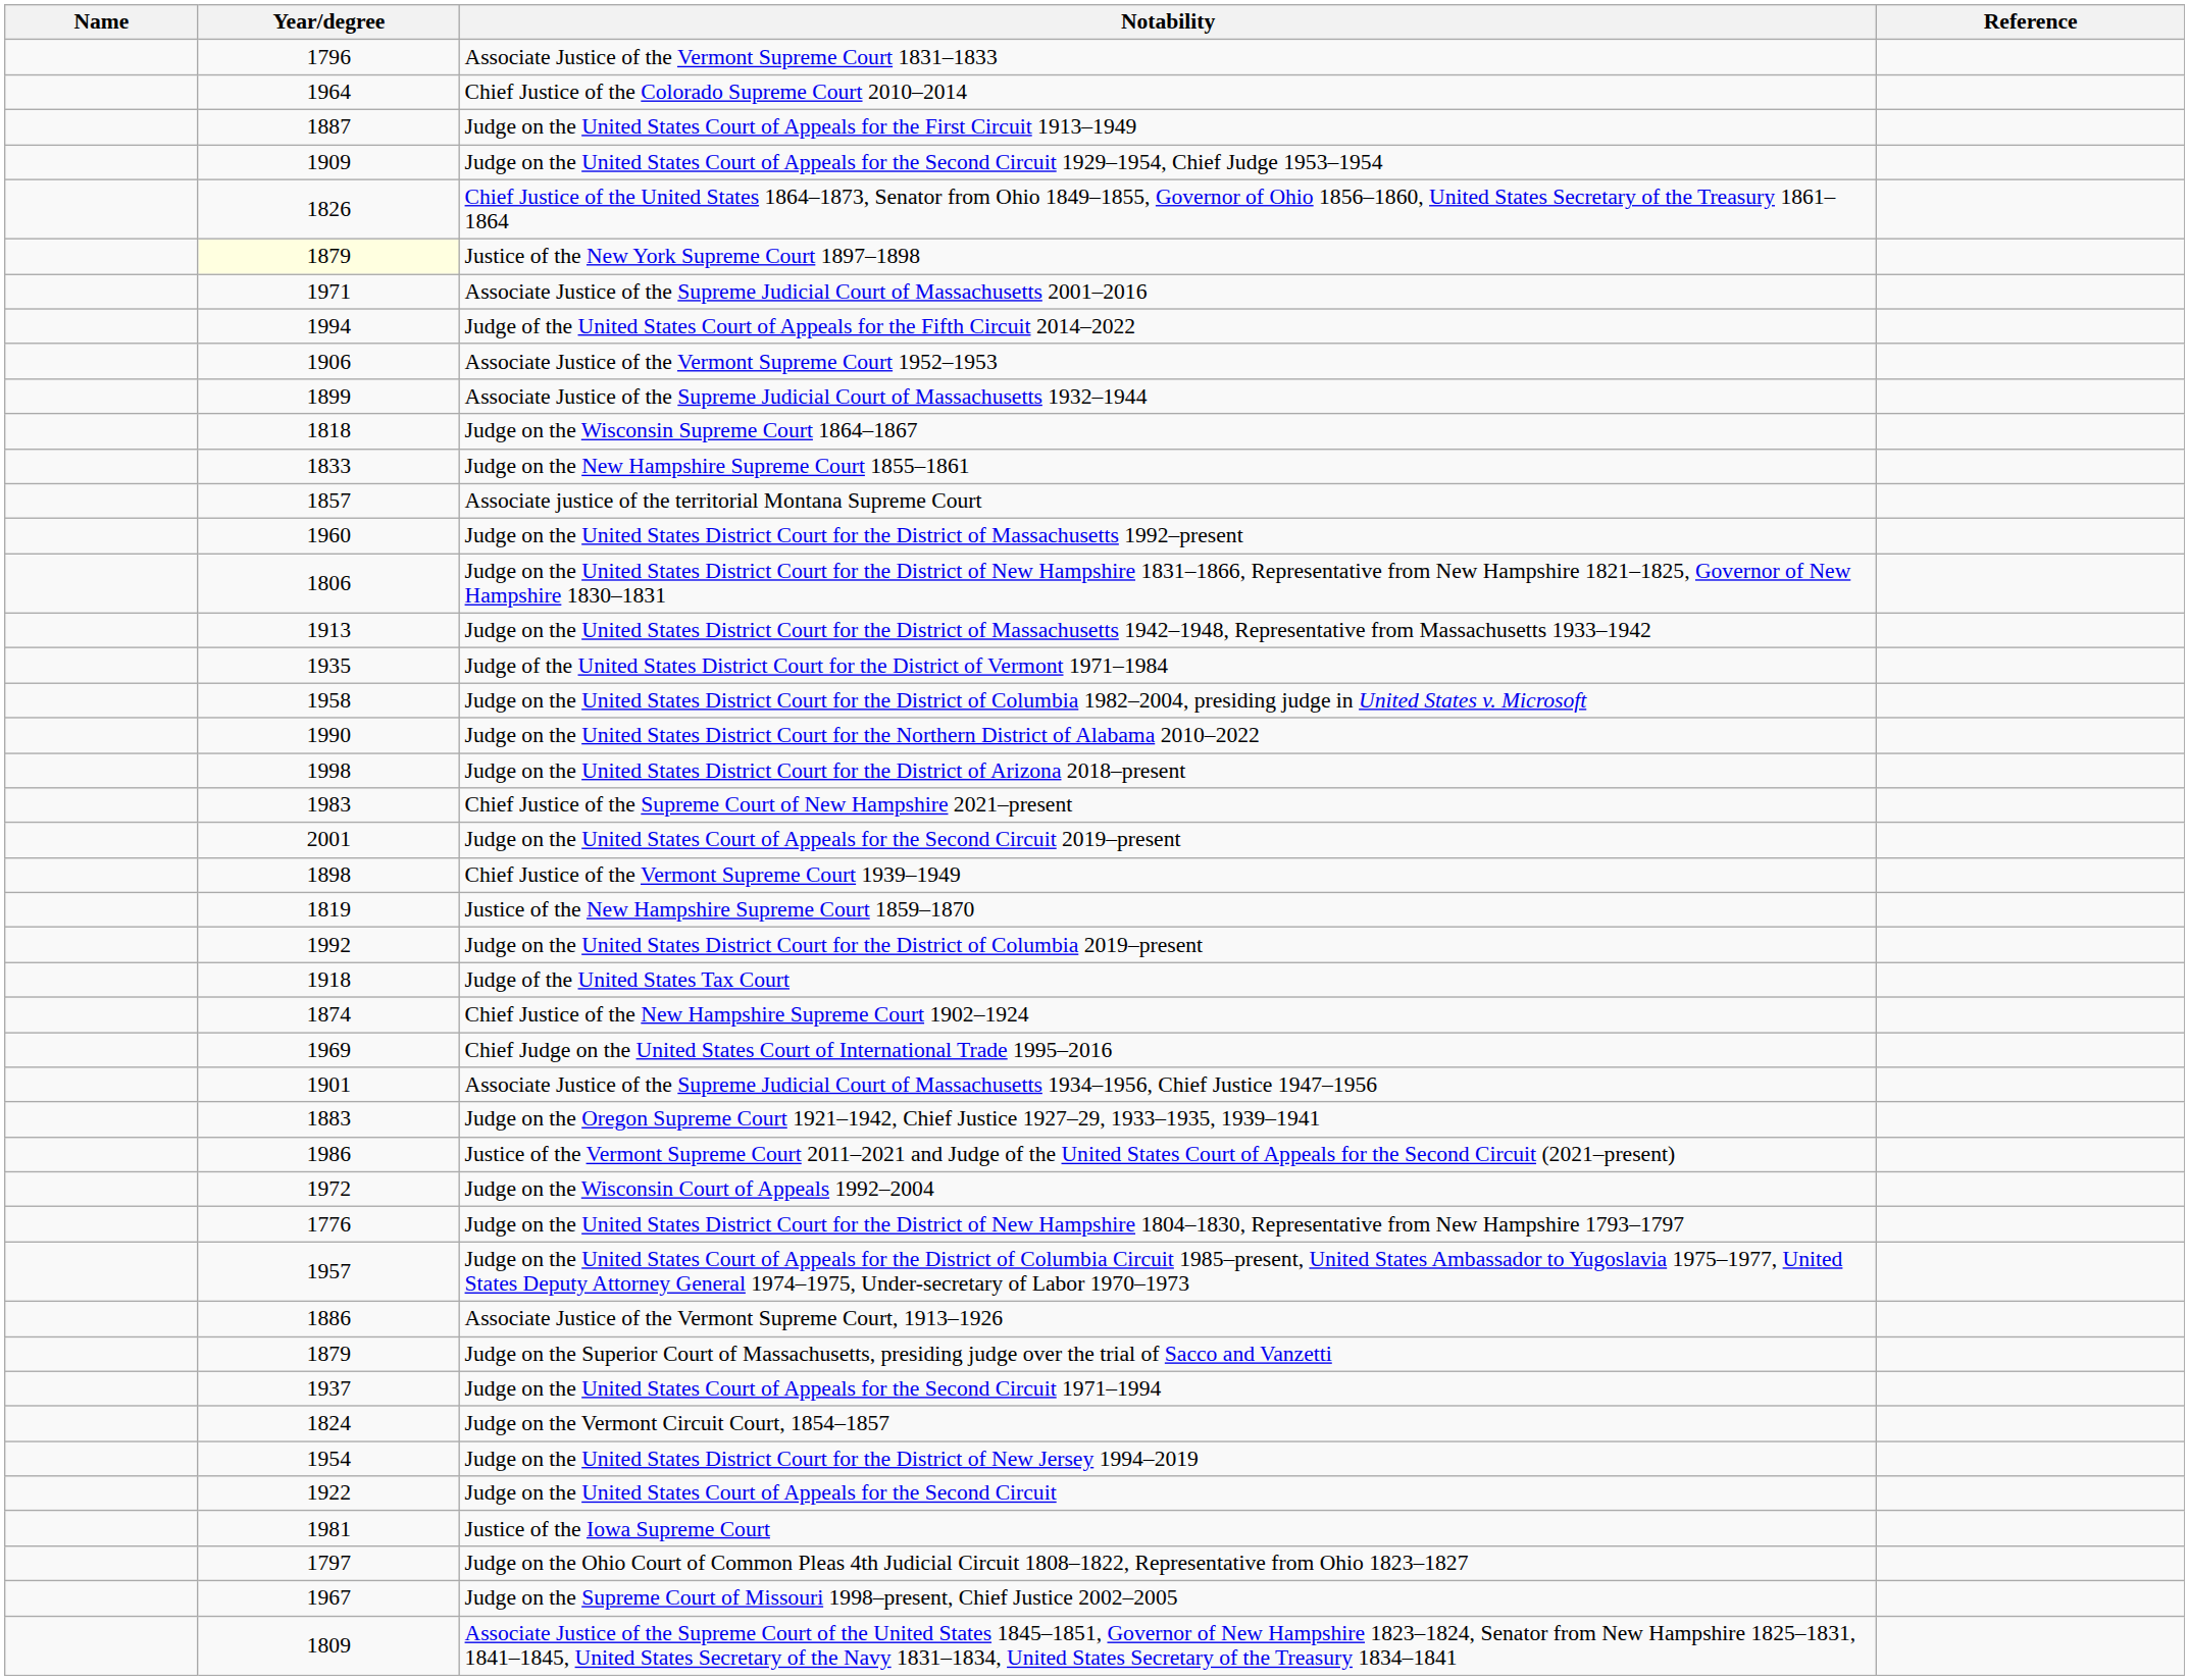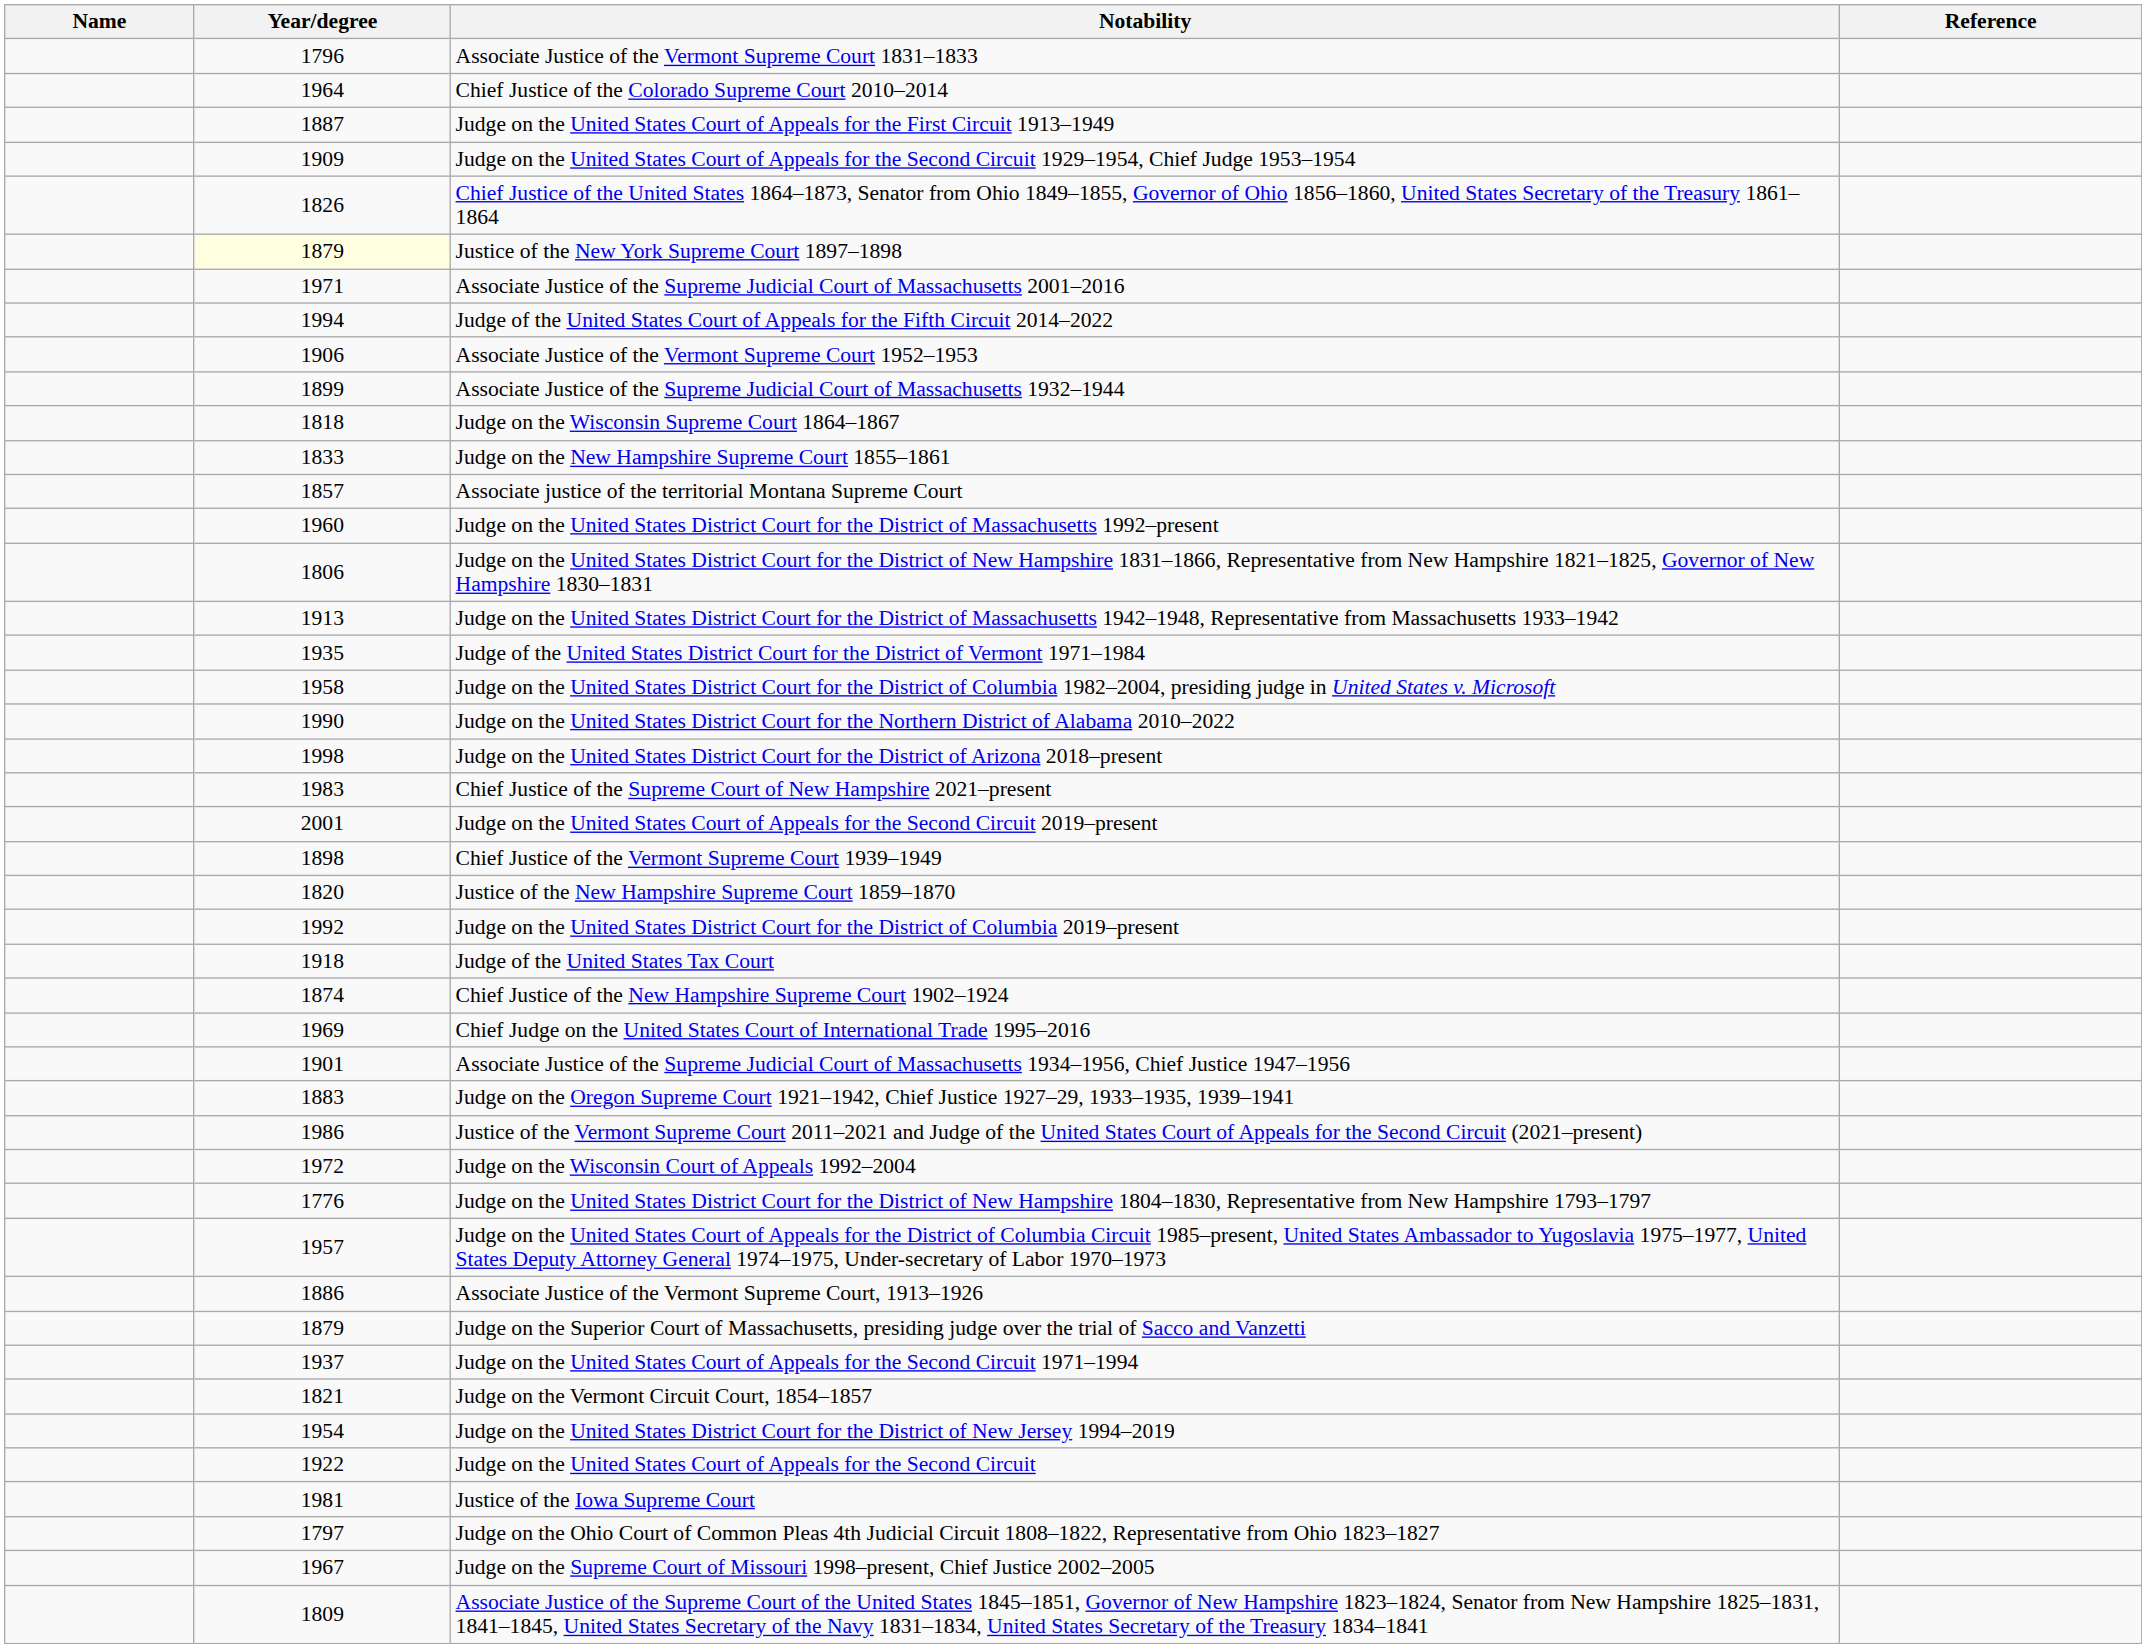 <table class="wikitable sortable" style="width:100%">
 <tr>
 <th style="width:*;">Name</th>
 <th style="width:12%;">Year/degree</th>
 <th style="width:65%;" class="unsortable">Notability</th>
 <th style="width:*;" class="unsortable">Reference</th>
 </tr>
 <tr>
 <td></td>
 <td style="text-align:center;">1796</td>
 <td>Associate Justice of the <a href='#'>Vermont Supreme Court</a> 1831–1833</td>
 <td style="text-align:center;"></td>
 </tr>
 <tr>
 <td></td>
 <td style="text-align:center;">1964</td>
 <td>Chief Justice of the <a href='#'>Colorado Supreme Court</a> 2010–2014</td>
 <td style="text-align:center;"></td>
 </tr>
 <tr>
 <td></td>
 <td style="text-align:center;">1887</td>
 <td>Judge on the <a href='#'>United States Court of Appeals for the First Circuit</a> 1913–1949</td>
 <td style="text-align:center;"></td>
 </tr>
 <tr>
 <td></td>
 <td style="text-align:center;">1909</td>
 <td>Judge on the <a href='#'>United States Court of Appeals for the Second Circuit</a> 1929–1954, Chief Judge 1953–1954</td>
 <td style="text-align:center;"></td>
 </tr>
 <tr>
 <td></td>
 <td style="text-align:center;">1826</td>
 <td><a href='#'>Chief Justice of the United States</a> 1864–1873, Senator from Ohio 1849–1855, <a href='#'>Governor of Ohio</a> 1856–1860, <a href='#'>United States Secretary of the Treasury</a> 1861–1864</td>
 <td style="text-align:center;"></td>
 </tr>
 <tr>
 <td></td>
 <td style="background: lightyellow; text-align:center;">1879</td>
 <td>Justice of the <a href='#'>New York Supreme Court</a> 1897–1898</td>
 <td></td>
 </tr>
 <tr>
 <td></td>
 <td style="text-align:center;">1971</td>
 <td>Associate Justice of the <a href='#'>Supreme Judicial Court of Massachusetts</a> 2001–2016</td>
 <td style="text-align:center;"></td>
 </tr>
 <tr>
 <td></td>
 <td style="text-align:center;">1994</td>
 <td>Judge of the <a href='#'>United States Court of Appeals for the Fifth Circuit</a> 2014–2022</td>
 <td style="text-align:center;"></td>
 </tr>
 <tr>
 <td></td>
 <td style="text-align:center;">1906</td>
 <td>Associate Justice of the <a href='#'>Vermont Supreme Court</a> 1952–1953</td>
 <td style="text-align:center;"></td>
 </tr>
 <tr>
 <td></td>
 <td style="text-align:center;">1899</td>
 <td>Associate Justice of the <a href='#'>Supreme Judicial Court of Massachusetts</a> 1932–1944</td>
 <td style="text-align:center;"></td>
 </tr>
 <tr>
 <td></td>
 <td style="text-align:center;">1818</td>
 <td>Judge on the <a href='#'>Wisconsin Supreme Court</a> 1864–1867</td>
 <td style="text-align:center;"></td>
 </tr>
 <tr>
 <td></td>
 <td style="text-align:center;">1833</td>
 <td>Judge on the <a href='#'>New Hampshire Supreme Court</a> 1855–1861</td>
 <td style="text-align:center;"></td>
 </tr>
 <tr>
 <td></td>
 <td style="text-align:center;">1857</td>
 <td>Associate justice of the territorial Montana Supreme Court</td>
 <td style="text-align:center;"></td>
 </tr>
 <tr>
 <td></td>
 <td style="text-align:center;">1960</td>
 <td>Judge on the <a href='#'>United States District Court for the District of Massachusetts</a> 1992–present</td>
 <td style="text-align:center;"></td>
 </tr>
 <tr>
 <td></td>
 <td style="text-align:center;">1806</td>
 <td>Judge on the <a href='#'>United States District Court for the District of New Hampshire</a> 1831–1866, Representative from New Hampshire 1821–1825, <a href='#'>Governor of New Hampshire</a> 1830–1831</td>
 <td style="text-align:center;"></td>
 </tr>
 <tr>
 <td></td>
 <td style="text-align:center;">1913</td>
 <td>Judge on the <a href='#'>United States District Court for the District of Massachusetts</a> 1942–1948, Representative from Massachusetts 1933–1942</td>
 <td style="text-align:center;"></td>
 </tr>
 <tr>
 <td></td>
 <td style="text-align:center;">1935</td>
 <td>Judge of the <a href='#'>United States District Court for the District of Vermont</a> 1971–1984</td>
 <td style="text-align:center;"></td>
 </tr>
 <tr>
 <td></td>
 <td style="text-align:center;">1958</td>
 <td>Judge on the <a href='#'>United States District Court for the District of Columbia</a> 1982–2004, presiding judge in <em><a href='#'>United States v. Microsoft</a></em></td>
 <td style="text-align:center;"></td>
 </tr>
 <tr>
 <td></td>
 <td style="text-align:center;">1990</td>
 <td>Judge on the <a href='#'>United States District Court for the Northern District of Alabama</a> 2010–2022</td>
 <td style="text-align:center;"></td>
 </tr>
 <tr>
 <td></td>
 <td style="text-align:center;">1998</td>
 <td>Judge on the <a href='#'>United States District Court for the District of Arizona</a> 2018–present</td>
 <td style="text-align:center;"></td>
 </tr>
 <tr>
 <td></td>
 <td style="text-align:center;">1983</td>
 <td>Chief Justice of the <a href='#'>Supreme Court of New Hampshire</a> 2021–present</td>
 <td style="text-align:center;"></td>
 </tr>
 <tr>
 <td></td>
 <td style="text-align:center;">2001</td>
 <td>Judge on the <a href='#'>United States Court of Appeals for the Second Circuit</a> 2019–present</td>
 <td style="text-align:center;"></td>
 </tr>
 <tr>
 <td></td>
 <td style="text-align:center;">1898</td>
 <td>Chief Justice of the <a href='#'>Vermont Supreme Court</a> 1939–1949</td>
 <td style="text-align:center;"></td>
 </tr>
 <tr>
 <td></td>
-<td style="text-align:center;">1819</td>
+<td style="text-align:center;">1820</td>
 <td>Justice of the <a href='#'>New Hampshire Supreme Court</a> 1859–1870</td>
 <td style="text-align:center;"></td>
 </tr>
 <tr>
 <td></td>
 <td style="text-align:center;">1992</td>
 <td>Judge on the <a href='#'>United States District Court for the District of Columbia</a> 2019–present</td>
 <td style="text-align:center;"></td>
 </tr>
 <tr>
 <td></td>
 <td style="text-align:center;">1918</td>
 <td>Judge of the <a href='#'>United States Tax Court</a></td>
 <td style="text-align:center;"></td>
 </tr>
 <tr>
 <td></td>
 <td style="text-align:center;">1874</td>
 <td>Chief Justice of the <a href='#'>New Hampshire Supreme Court</a> 1902–1924</td>
 <td style="text-align:center;"></td>
 </tr>
 <tr>
 <td></td>
 <td style="text-align:center;">1969</td>
 <td>Chief Judge on the <a href='#'>United States Court of International Trade</a> 1995–2016</td>
 <td style="text-align:center;"></td>
 </tr>
 <tr>
 <td></td>
 <td style="text-align:center;">1901</td>
 <td>Associate Justice of the <a href='#'>Supreme Judicial Court of Massachusetts</a> 1934–1956, Chief Justice 1947–1956</td>
 <td style="text-align:center;"></td>
 </tr>
 <tr>
 <td></td>
 <td style="text-align:center;">1883</td>
 <td>Judge on the <a href='#'>Oregon Supreme Court</a> 1921–1942, Chief Justice 1927–29, 1933–1935, 1939–1941</td>
 <td style="text-align:center;"></td>
 </tr>
 <tr>
 <td></td>
 <td style="text-align:center;">1986</td>
 <td>Justice of the <a href='#'>Vermont Supreme Court</a> 2011–2021 and Judge of the <a href='#'>United States Court of Appeals for the Second Circuit</a> (2021–present)</td>
 <td style="text-align:center;"></td>
 </tr>
 <tr>
 <td></td>
 <td style="text-align:center;">1972</td>
 <td>Judge on the <a href='#'>Wisconsin Court of Appeals</a> 1992–2004</td>
 <td style="text-align:center;"></td>
 </tr>
 <tr>
 <td></td>
 <td style="text-align:center;">1776</td>
 <td>Judge on the <a href='#'>United States District Court for the District of New Hampshire</a> 1804–1830, Representative from New Hampshire 1793–1797</td>
 <td style="text-align:center;"></td>
 </tr>
 <tr>
 <td></td>
 <td style="text-align:center;">1957</td>
 <td>Judge on the <a href='#'>United States Court of Appeals for the District of Columbia Circuit</a> 1985–present, <a href='#'>United States Ambassador to Yugoslavia</a> 1975–1977, <a href='#'>United States Deputy Attorney General</a> 1974–1975, Under-secretary of Labor 1970–1973</td>
 <td style="text-align:center;"></td>
 </tr>
 <tr>
 <td></td>
 <td style="text-align:center;">1886</td>
 <td>Associate Justice of the Vermont Supreme Court, 1913–1926</td>
 <td style="text-align:center;"></td>
 </tr>
 <tr>
 <td></td>
 <td style="text-align:center;">1879</td>
 <td>Judge on the Superior Court of Massachusetts, presiding judge over the trial of <a href='#'>Sacco and Vanzetti</a></td>
 <td style="text-align:center;"></td>
 </tr>
 <tr>
 <td></td>
 <td style="text-align:center;">1937</td>
 <td>Judge on the <a href='#'>United States Court of Appeals for the Second Circuit</a> 1971–1994</td>
 <td style="text-align:center;"></td>
 </tr>
 <tr>
 <td></td>
-<td style="text-align:center;">1824</td>
+<td style="text-align:center;">1821</td>
 <td>Judge on the Vermont Circuit Court, 1854–1857</td>
 <td style="text-align:center;"></td>
 </tr>
 <tr>
 <td></td>
 <td style="text-align:center;">1954</td>
 <td>Judge on the <a href='#'>United States District Court for the District of New Jersey</a> 1994–2019</td>
 <td style="text-align:center;"></td>
 </tr>
 <tr>
 <td></td>
 <td style="text-align:center;">1922</td>
 <td>Judge on the <a href='#'>United States Court of Appeals for the Second Circuit</a></td>
 <td style="text-align:center;"></td>
 </tr>
 <tr>
 <td></td>
 <td style="text-align:center;">1981</td>
 <td>Justice of the <a href='#'>Iowa Supreme Court</a></td>
 <td style="text-align:center;"></td>
 </tr>
 <tr>
 <td></td>
 <td style="text-align:center;">1797</td>
 <td>Judge on the Ohio Court of Common Pleas 4th Judicial Circuit 1808–1822, Representative from Ohio 1823–1827</td>
 <td style="text-align:center;"></td>
 </tr>
 <tr>
 <td></td>
 <td style="text-align:center;">1967</td>
 <td>Judge on the <a href='#'>Supreme Court of Missouri</a> 1998–present, Chief Justice 2002–2005</td>
 <td style="text-align:center;"></td>
 </tr>
 <tr>
 <td></td>
 <td style="text-align:center;">1809</td>
 <td><a href='#'>Associate Justice of the Supreme Court of the United States</a> 1845–1851, <a href='#'>Governor of New Hampshire</a> 1823–1824, Senator from New Hampshire 1825–1831, 1841–1845, <a href='#'>United States Secretary of the Navy</a> 1831–1834, <a href='#'>United States Secretary of the Treasury</a> 1834–1841</td>
 <td style="text-align:center;"></td>
 </tr>
 </table>
